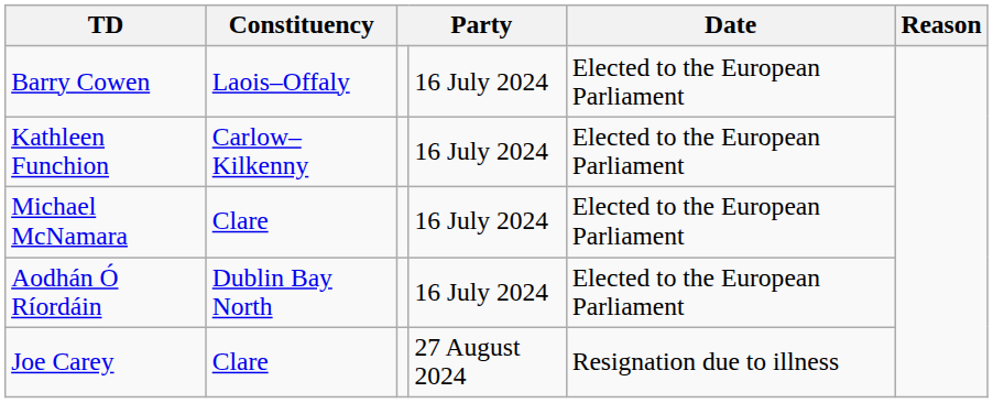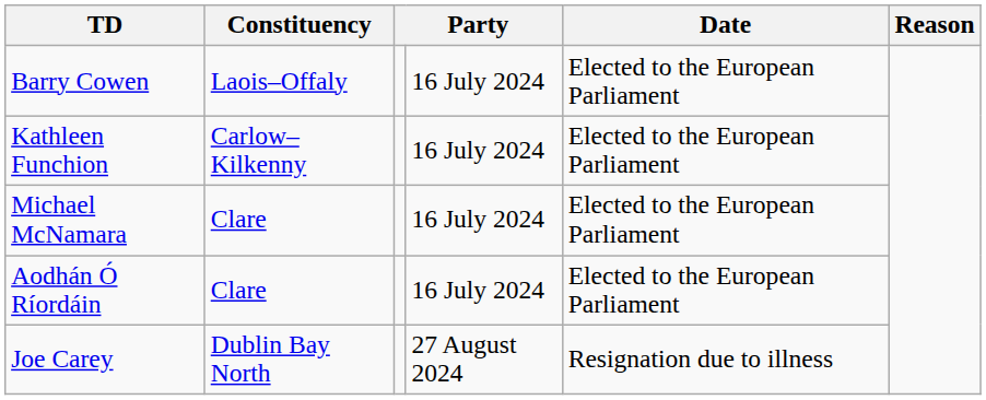 <table class="wikitable sortable">
 <tr>
 <th>TD</th>
 <th>Constituency</th>
 <th colspan="2">Party</th>
 <th>Date</th>
 <th>Reason</th>
 </tr>
 <tr>
 <td><a href='#'>Barry Cowen</a></td>
 <td><a href='#'>Laois–Offaly</a></td>
 <td></td>
 <td>16 July 2024</td>
 <td>Elected to the European Parliament</td>
 </tr>
 <tr>
 <td><a href='#'>Kathleen Funchion</a></td>
 <td><a href='#'>Carlow–Kilkenny</a></td>
 <td></td>
 <td>16 July 2024</td>
 <td>Elected to the European Parliament</td>
 </tr>
 <tr>
 <td><a href='#'>Michael McNamara</a></td>
 <td><a href='#'>Clare</a></td>
 <td></td>
 <td>16 July 2024</td>
 <td>Elected to the European Parliament</td>
 </tr>
 <tr>
 <td><a href='#'>Aodhán Ó Ríordáin</a></td>
-<td><a href='#'>Dublin Bay North</a></td>
+<td><a href='#'>Clare</a></td>
 <td></td>
 <td>16 July 2024</td>
 <td>Elected to the European Parliament</td>
 </tr>
 <tr>
 <td><a href='#'>Joe Carey</a></td>
-<td><a href='#'>Clare</a></td>
+<td><a href='#'>Dublin Bay North</a></td>
 <td></td>
 <td>27 August 2024</td>
 <td>Resignation due to illness</td>
 </tr>
 </table>
